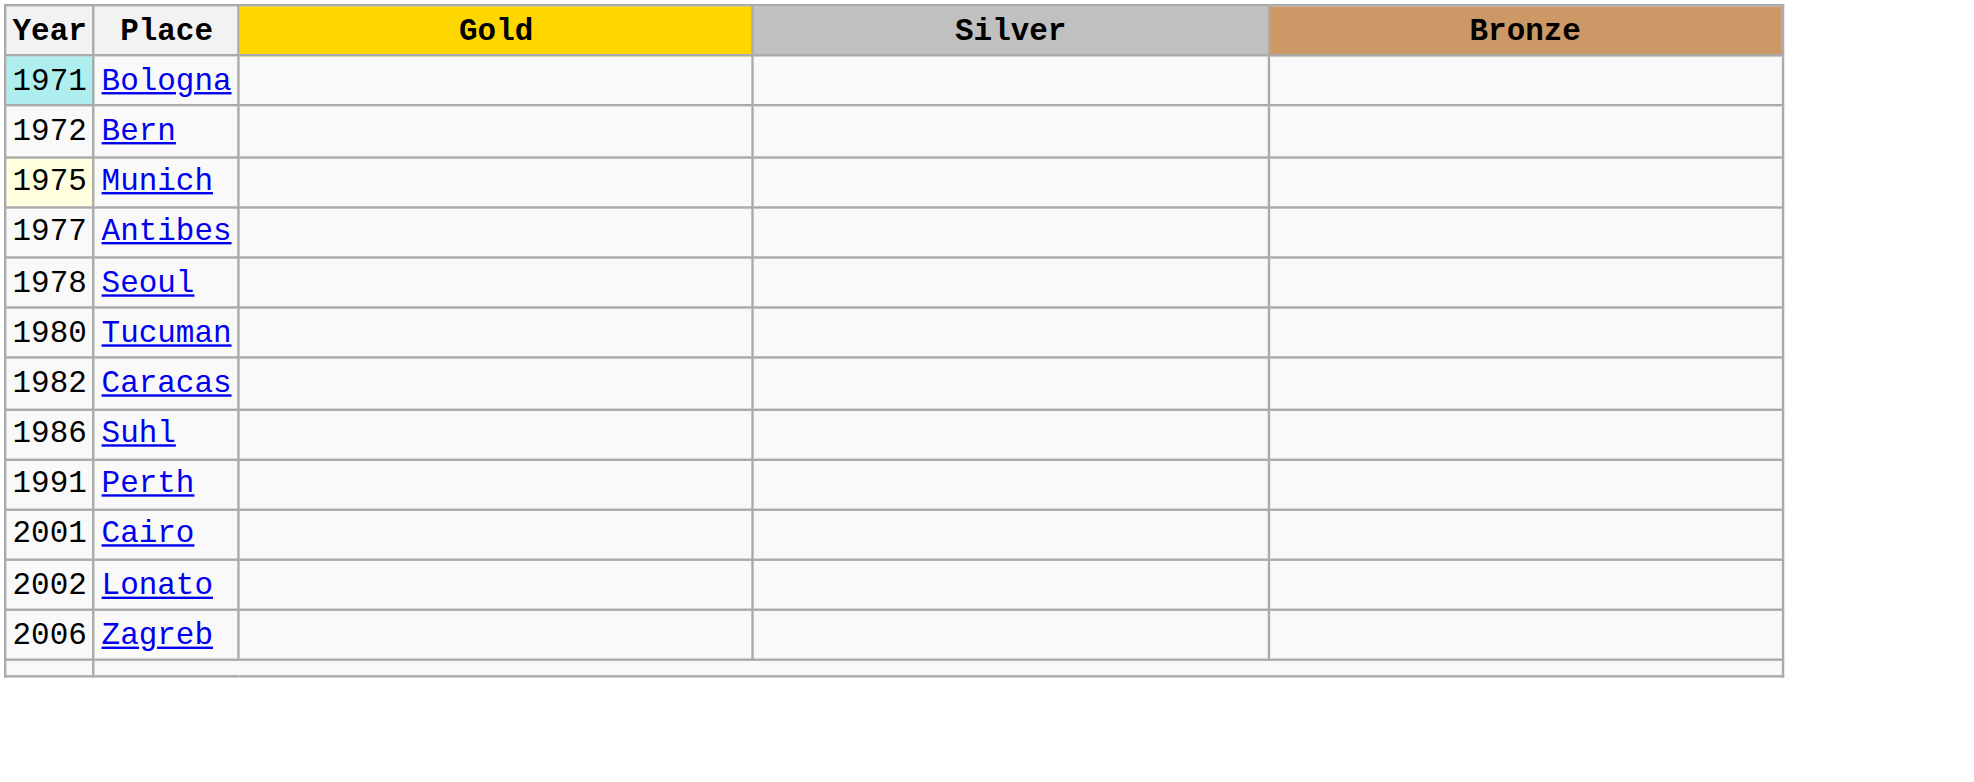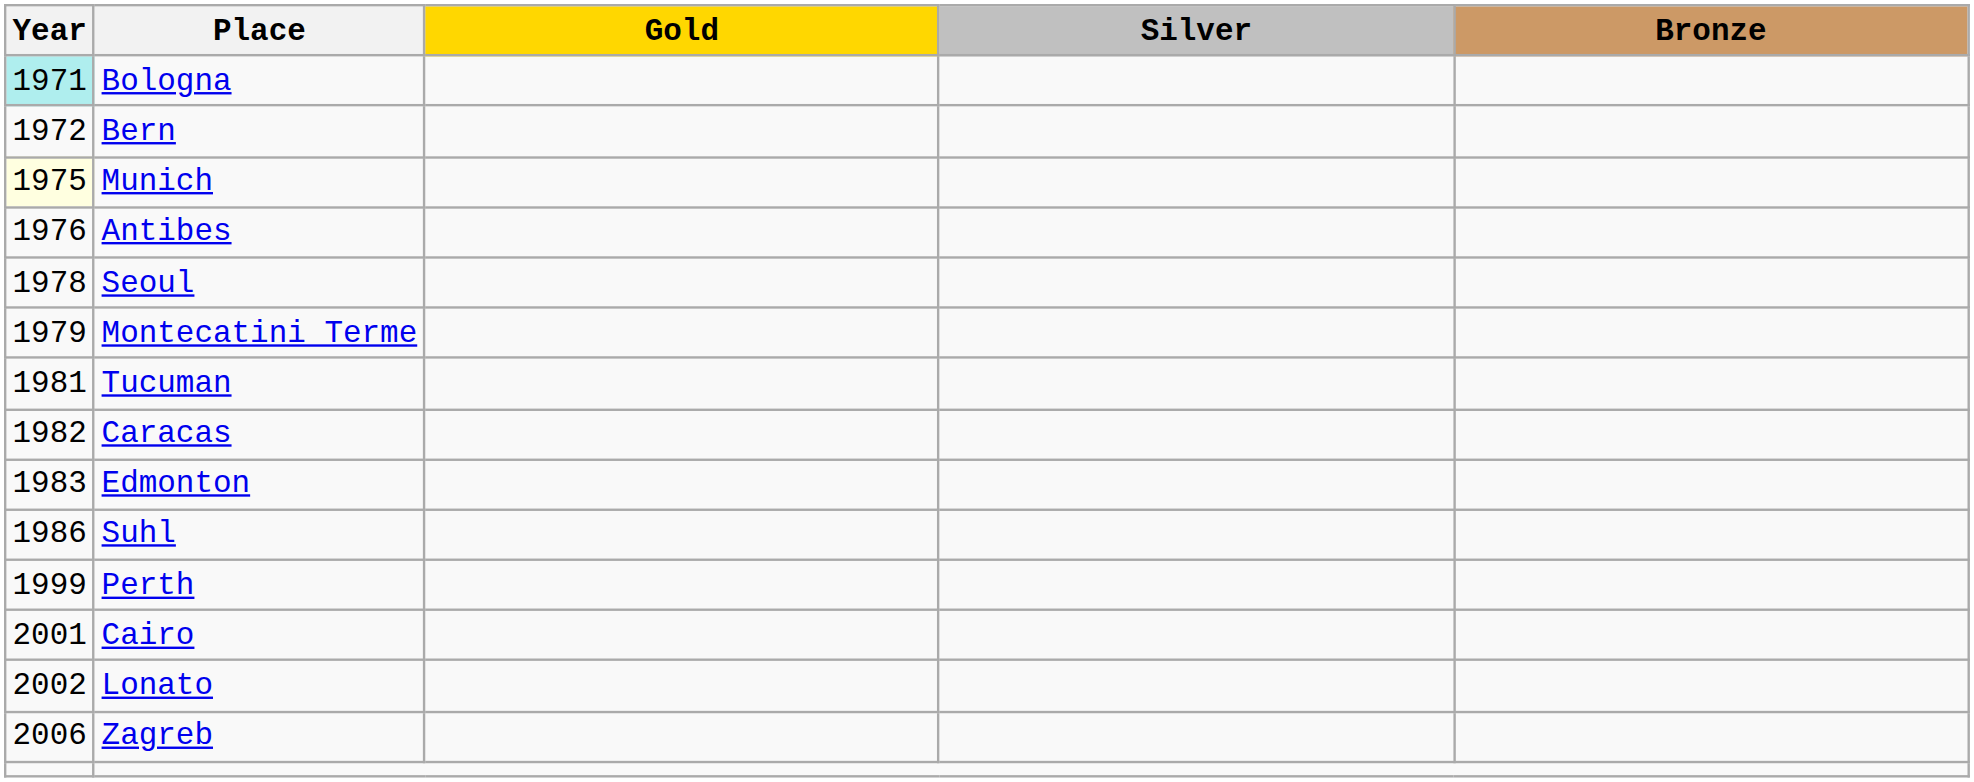 <table class="wikitable">
 <tr>
 <th>Year</th>
 <th>Place</th>
 <th style="background:gold"    width="210">Gold</th>
 <th style="background:silver"  width="210">Silver</th>
 <th style="background:#cc9966" width="210">Bronze</th>
 </tr>
 <tr>
 <td style="background: paleturquoise;">1971</td>
 <td> <a href='#'>Bologna</a></td>
 <td></td>
 <td></td>
 <td></td>
 </tr>
 <tr>
 <td>1972</td>
 <td> <a href='#'>Bern</a></td>
 <td></td>
 <td></td>
 <td></td>
 </tr>
 <tr>
 <td style="background: lightyellow;">1975</td>
 <td> <a href='#'>Munich</a></td>
 <td></td>
 <td></td>
 <td></td>
 </tr>
 <tr>
-<td>1977</td>
+<td>1976</td>
 <td> <a href='#'>Antibes</a></td>
 <td></td>
 <td></td>
 <td></td>
 </tr>
 <tr>
 <td>1978</td>
 <td> <a href='#'>Seoul</a></td>
 <td></td>
 <td></td>
 <td></td>
 </tr>
 <tr>
-<td>1980</td>
+<td>1979</td>
+<td> <a href='#'>Montecatini Terme</a></td>
+<td></td>
+<td></td>
+<td></td>
+</tr>
+<tr>
+<td>1981</td>
 <td> <a href='#'>Tucuman</a></td>
 <td></td>
 <td></td>
 <td></td>
 </tr>
 <tr>
 <td>1982</td>
 <td> <a href='#'>Caracas</a></td>
 <td></td>
 <td></td>
 <td></td>
 </tr>
 <tr>
+<td>1983</td>
+<td> <a href='#'>Edmonton</a></td>
+<td></td>
+<td></td>
+<td></td>
+</tr>
+<tr>
 <td>1986</td>
 <td> <a href='#'>Suhl</a></td>
 <td></td>
 <td></td>
 <td></td>
 </tr>
 <tr>
-<td>1991</td>
+<td>1999</td>
 <td> <a href='#'>Perth</a></td>
 <td></td>
 <td></td>
 <td></td>
 </tr>
 <tr>
 <td>2001</td>
 <td> <a href='#'>Cairo</a></td>
 <td></td>
 <td></td>
 <td></td>
 </tr>
 <tr>
 <td>2002</td>
 <td> <a href='#'>Lonato</a></td>
 <td></td>
 <td></td>
 <td></td>
 </tr>
 <tr>
 <td>2006</td>
 <td> <a href='#'>Zagreb</a></td>
 <td></td>
 <td></td>
 <td></td>
 </tr>
 <tr>
 <td></td>
 </tr>
 </table>
